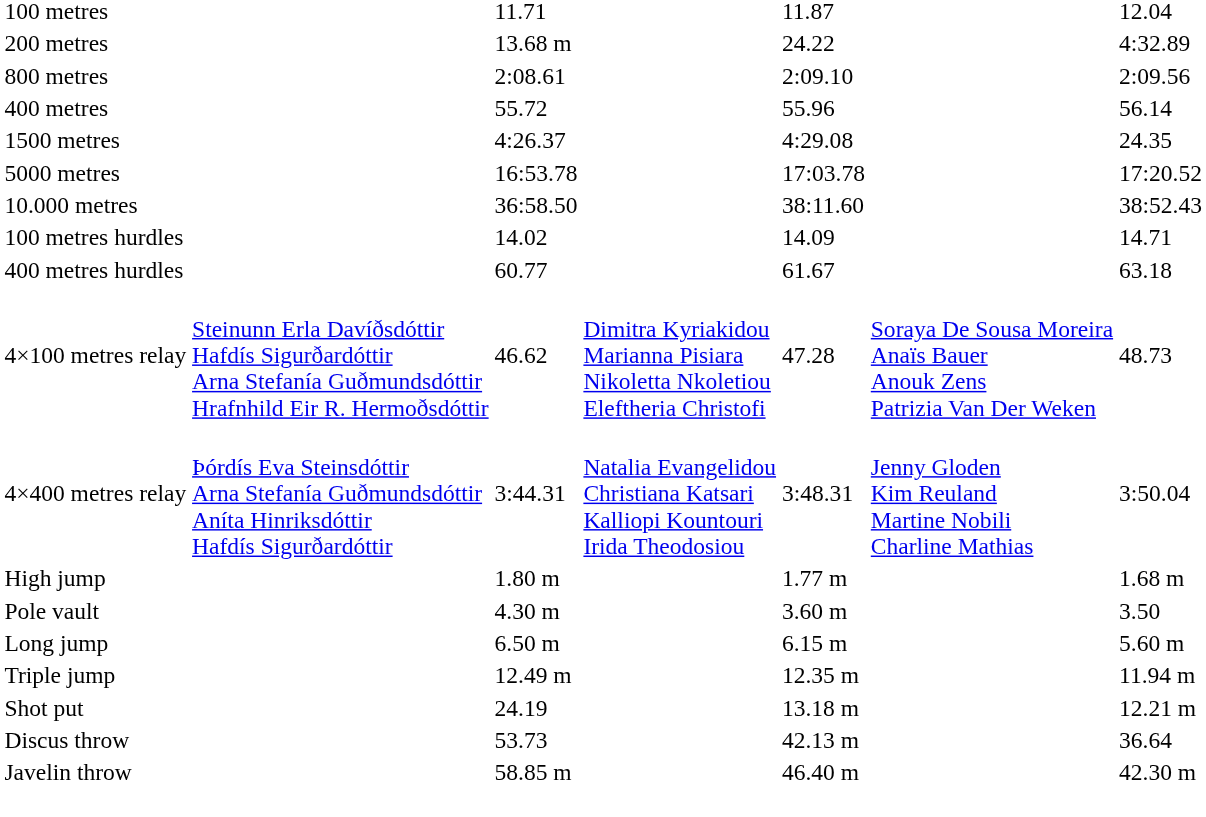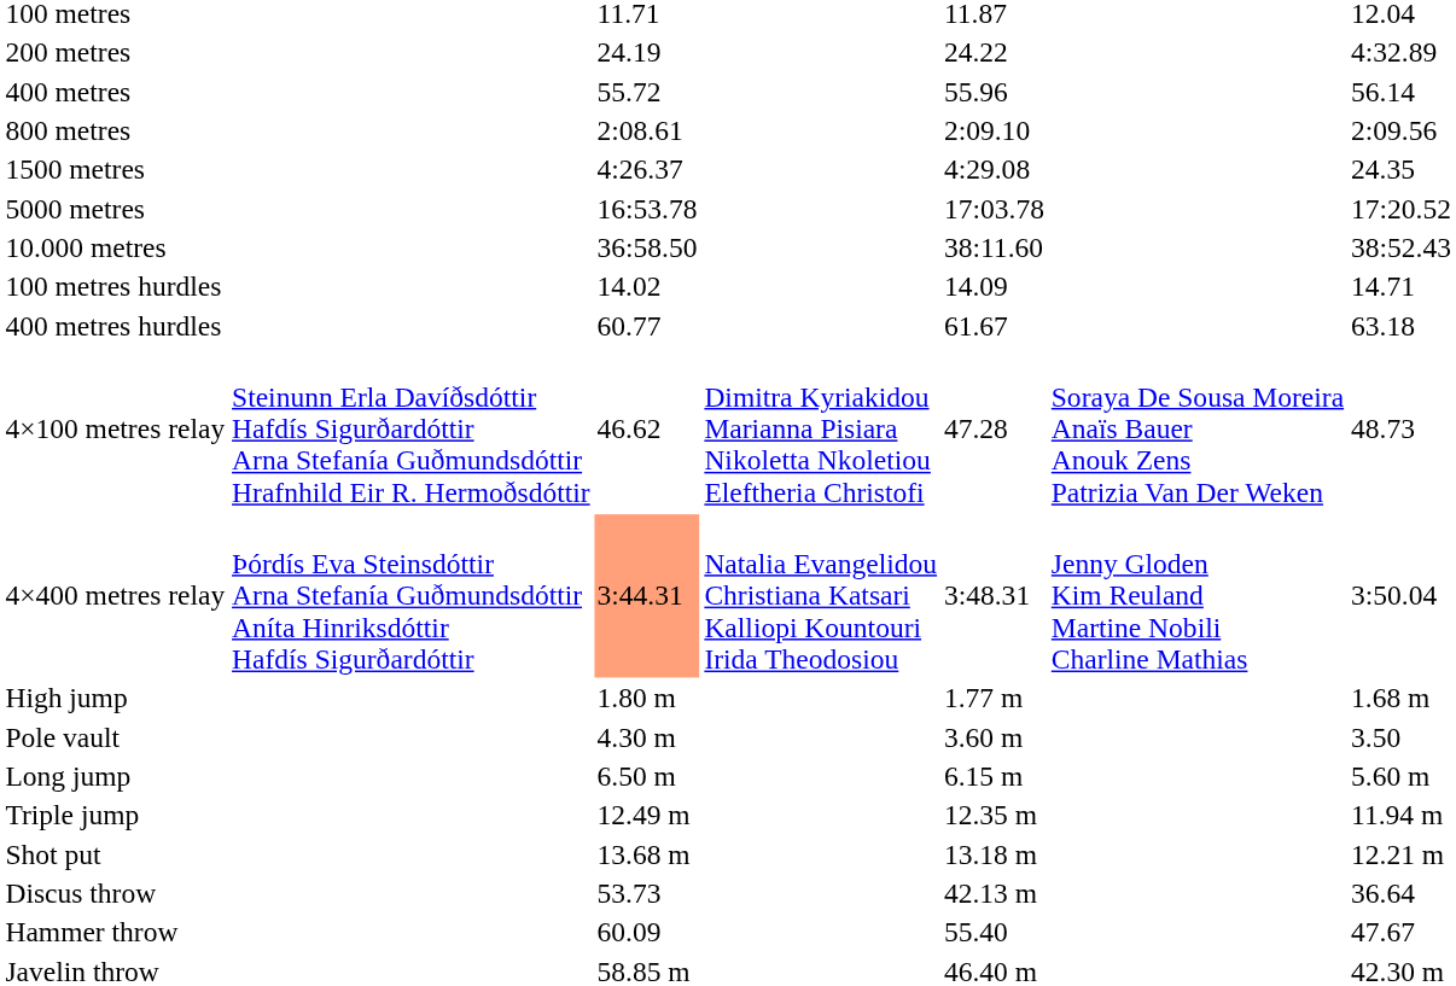 <table>
 <tr>
 <td>100 metres</td>
 <td></td>
 <td>11.71</td>
 <td></td>
 <td>11.87</td>
 <td></td>
 <td>12.04</td>
 </tr>
 <tr>
 <td>200 metres</td>
 <td></td>
-<td>13.68 m</td>
+<td>24.19</td>
 <td></td>
 <td>24.22</td>
 <td></td>
 <td>4:32.89</td>
+</tr>
+<tr>
+<td>400 metres</td>
+<td></td>
+<td>55.72</td>
+<td></td>
+<td>55.96</td>
+<td></td>
+<td>56.14</td>
 </tr>
 <tr>
 <td>800 metres</td>
 <td></td>
 <td>2:08.61</td>
 <td></td>
 <td>2:09.10</td>
 <td></td>
 <td>2:09.56</td>
-</tr>
-<tr>
-<td>400 metres</td>
-<td></td>
-<td>55.72</td>
-<td></td>
-<td>55.96</td>
-<td></td>
-<td>56.14</td>
 </tr>
 <tr>
 <td>1500 metres</td>
 <td></td>
 <td>4:26.37</td>
 <td></td>
 <td>4:29.08</td>
 <td></td>
 <td>24.35</td>
 </tr>
 <tr>
 <td>5000 metres</td>
 <td></td>
 <td>16:53.78</td>
 <td></td>
 <td>17:03.78</td>
 <td></td>
 <td>17:20.52</td>
 </tr>
 <tr>
 <td>10.000 metres</td>
 <td></td>
 <td>36:58.50</td>
 <td></td>
 <td>38:11.60</td>
 <td></td>
 <td>38:52.43</td>
 </tr>
 <tr>
 <td>100 metres hurdles</td>
 <td></td>
 <td>14.02</td>
 <td></td>
 <td>14.09</td>
 <td></td>
 <td>14.71</td>
 </tr>
 <tr>
 <td>400 metres hurdles</td>
 <td></td>
 <td>60.77</td>
 <td></td>
 <td>61.67</td>
 <td></td>
 <td>63.18</td>
 </tr>
 <tr>
 <td>4×100 metres relay</td>
 <td><br><a href='#'>Steinunn Erla Davíðsdóttir</a><br><a href='#'>Hafdís Sigurðardóttir</a><br><a href='#'>Arna Stefanía Guðmundsdóttir</a><br><a href='#'>Hrafnhild Eir R. Hermoðsdóttir</a></td>
 <td>46.62</td>
 <td><br><a href='#'>Dimitra Kyriakidou</a><br><a href='#'>Marianna Pisiara</a><br><a href='#'>Nikoletta Nkoletiou</a><br><a href='#'>Eleftheria Christofi</a></td>
 <td>47.28</td>
 <td><br><a href='#'>Soraya De Sousa Moreira</a><br><a href='#'>Anaïs Bauer</a><br><a href='#'>Anouk Zens</a><br><a href='#'>Patrizia Van Der Weken</a></td>
 <td>48.73</td>
 </tr>
 <tr>
 <td>4×400 metres relay</td>
 <td><br><a href='#'>Þórdís Eva Steinsdóttir</a><br><a href='#'>Arna Stefanía Guðmundsdóttir</a><br><a href='#'>Aníta Hinriksdóttir</a><br><a href='#'>Hafdís Sigurðardóttir</a></td>
-<td>3:44.31</td>
+<td style="background: lightsalmon;">3:44.31</td>
 <td><br><a href='#'>Natalia Evangelidou</a><br><a href='#'>Christiana Katsari</a><br><a href='#'>Kalliopi Kountouri</a><br><a href='#'>Irida Theodosiou</a></td>
 <td>3:48.31</td>
 <td><br><a href='#'>Jenny Gloden</a><br><a href='#'>Kim Reuland</a><br><a href='#'>Martine Nobili</a><br><a href='#'>Charline Mathias</a></td>
 <td>3:50.04</td>
 </tr>
 <tr>
 <td>High jump</td>
 <td></td>
 <td>1.80 m</td>
 <td></td>
 <td>1.77 m</td>
 <td></td>
 <td>1.68 m</td>
 </tr>
 <tr>
 <td>Pole vault</td>
 <td></td>
 <td>4.30 m</td>
 <td><br></td>
 <td>3.60 m</td>
 <td></td>
 <td>3.50</td>
 </tr>
 <tr>
 <td>Long jump</td>
 <td></td>
 <td>6.50 m</td>
 <td></td>
 <td>6.15 m</td>
 <td></td>
 <td>5.60 m</td>
 </tr>
 <tr>
 <td>Triple jump</td>
 <td></td>
 <td>12.49 m</td>
 <td></td>
 <td>12.35 m</td>
 <td></td>
 <td>11.94 m</td>
 </tr>
 <tr>
 <td>Shot put</td>
 <td></td>
-<td>24.19</td>
+<td>13.68 m</td>
 <td></td>
 <td>13.18 m</td>
 <td></td>
 <td>12.21 m</td>
 </tr>
 <tr>
 <td>Discus throw</td>
 <td></td>
 <td>53.73</td>
 <td></td>
 <td>42.13 m</td>
 <td></td>
 <td>36.64</td>
 </tr>
 <tr>
+<td>Hammer throw</td>
+<td></td>
+<td>60.09</td>
+<td></td>
+<td>55.40</td>
+<td></td>
+<td>47.67</td>
+</tr>
+<tr>
 <td>Javelin throw</td>
 <td></td>
 <td>58.85 m</td>
 <td></td>
 <td>46.40 m</td>
 <td></td>
 <td>42.30 m</td>
 </tr>
 </table>
